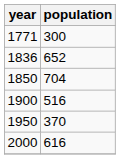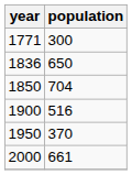 <table class="wikitable">
 <tr>
 <th>year</th>
 <th>population</th>
 </tr>
 <tr>
 <td>1771</td>
 <td>300</td>
 </tr>
 <tr>
 <td>1836</td>
-<td>652</td>
+<td>650</td>
 </tr>
 <tr>
 <td>1850</td>
 <td>704</td>
 </tr>
 <tr>
 <td>1900</td>
 <td>516</td>
 </tr>
 <tr>
 <td>1950</td>
 <td>370</td>
 </tr>
 <tr>
 <td>2000</td>
-<td>616</td>
+<td>661</td>
 </tr>
 <tr>
 </tr>
 </table>
